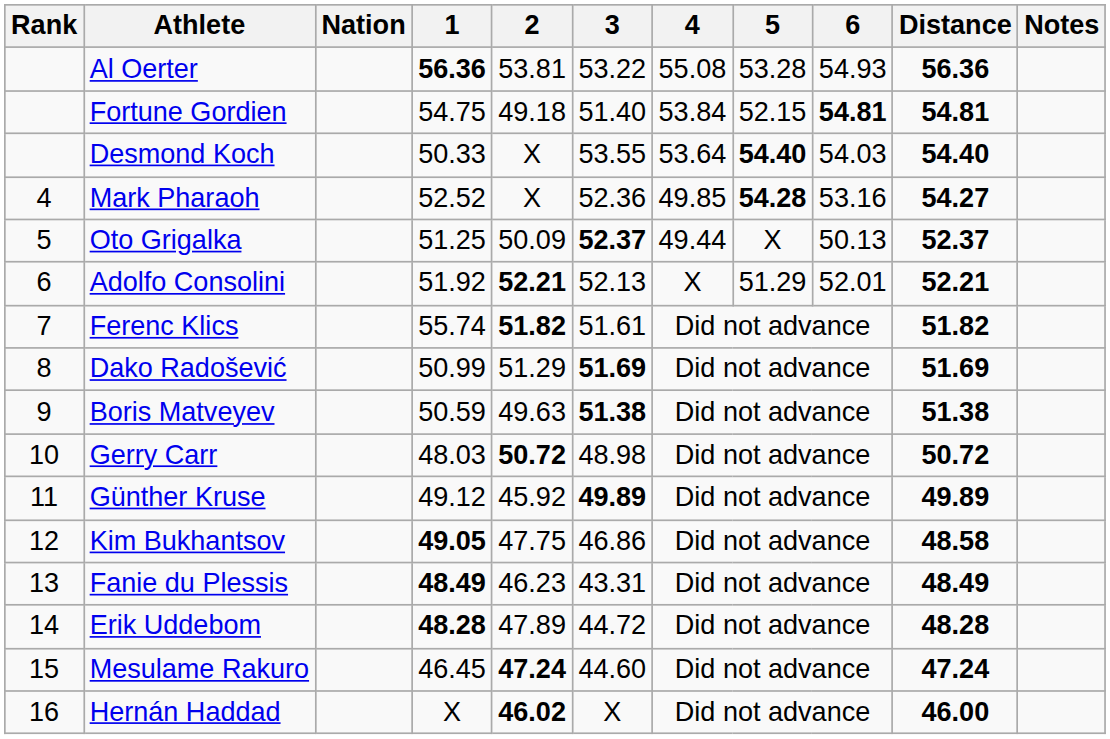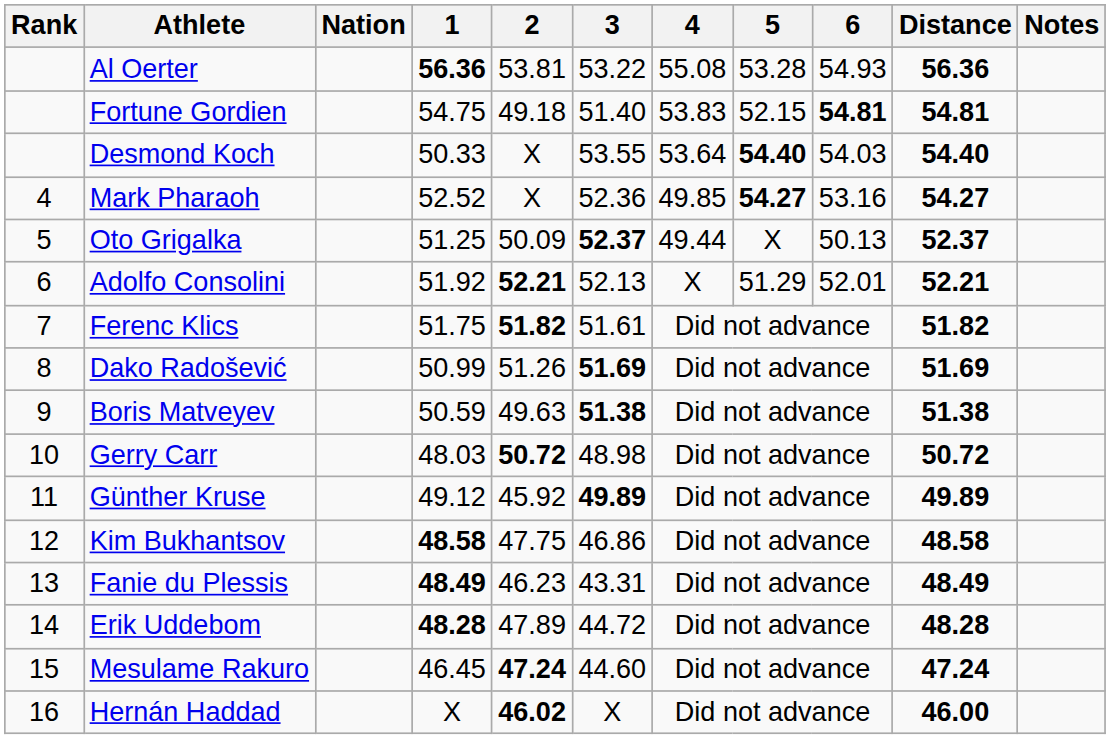 <table class="wikitable sortable" style="text-align:center">
 <tr>
 <th>Rank</th>
 <th>Athlete</th>
 <th>Nation</th>
 <th>1</th>
 <th>2</th>
 <th>3</th>
 <th>4</th>
 <th>5</th>
 <th>6</th>
 <th>Distance</th>
 <th>Notes</th>
 </tr>
 <tr>
 <td></td>
 <td align=left><a href='#'>Al Oerter</a></td>
 <td align=left></td>
 <td><strong>56.36</strong> </td>
 <td>53.81</td>
 <td>53.22</td>
 <td>55.08</td>
 <td>53.28</td>
 <td>54.93</td>
 <td><strong>56.36</strong></td>
 <td></td>
 </tr>
 <tr>
 <td></td>
 <td align=left><a href='#'>Fortune Gordien</a></td>
 <td align=left></td>
 <td>54.75</td>
 <td>49.18</td>
 <td>51.40</td>
-<td>53.84</td>
+<td>53.83</td>
 <td>52.15</td>
 <td><strong>54.81</strong></td>
 <td><strong>54.81</strong></td>
 <td></td>
 </tr>
 <tr>
 <td></td>
 <td align=left><a href='#'>Desmond Koch</a></td>
 <td align=left></td>
 <td>50.33</td>
 <td data-sort-value=1.00>X</td>
 <td>53.55</td>
 <td>53.64</td>
 <td><strong>54.40</strong></td>
 <td>54.03</td>
 <td><strong>54.40</strong></td>
 <td></td>
 </tr>
 <tr>
 <td>4</td>
 <td align=left><a href='#'>Mark Pharaoh</a></td>
 <td align=left></td>
 <td>52.52</td>
 <td data-sort-value=1.00>X</td>
 <td>52.36</td>
 <td>49.85</td>
-<td><strong>54.28</strong></td>
+<td><strong>54.27</strong></td>
 <td>53.16</td>
 <td><strong>54.27</strong></td>
 <td></td>
 </tr>
 <tr>
 <td>5</td>
 <td align=left><a href='#'>Oto Grigalka</a></td>
 <td align=left></td>
 <td>51.25</td>
 <td>50.09</td>
 <td><strong>52.37</strong></td>
 <td>49.44</td>
 <td data-sort-value=1.00>X</td>
 <td>50.13</td>
 <td><strong>52.37</strong></td>
 <td></td>
 </tr>
 <tr>
 <td>6</td>
 <td align=left><a href='#'>Adolfo Consolini</a></td>
 <td align=left></td>
 <td>51.92</td>
 <td><strong>52.21</strong></td>
 <td>52.13</td>
 <td data-sort-value=1.00>X</td>
 <td>51.29</td>
 <td>52.01</td>
 <td><strong>52.21</strong></td>
 <td></td>
 </tr>
 <tr>
 <td>7</td>
 <td align=left><a href='#'>Ferenc Klics</a></td>
 <td align=left></td>
-<td>55.74</td>
+<td>51.75</td>
 <td><strong>51.82</strong></td>
 <td>51.61</td>
 <td colspan=3 data-sort-value=0.00>Did not advance</td>
 <td><strong>51.82</strong></td>
 <td></td>
 </tr>
 <tr>
 <td>8</td>
 <td align=left><a href='#'>Dako Radošević</a></td>
 <td align=left></td>
 <td>50.99</td>
-<td>51.29</td>
+<td>51.26</td>
 <td><strong>51.69</strong></td>
 <td colspan=3 data-sort-value=0.00>Did not advance</td>
 <td><strong>51.69</strong></td>
 <td></td>
 </tr>
 <tr>
 <td>9</td>
 <td align=left><a href='#'>Boris Matveyev</a></td>
 <td align=left></td>
 <td>50.59</td>
 <td>49.63</td>
 <td><strong>51.38</strong></td>
 <td colspan=3 data-sort-value=0.00>Did not advance</td>
 <td><strong>51.38</strong></td>
 <td></td>
 </tr>
 <tr>
 <td>10</td>
 <td align=left><a href='#'>Gerry Carr</a></td>
 <td align=left></td>
 <td>48.03</td>
 <td><strong>50.72</strong></td>
 <td>48.98</td>
 <td colspan=3 data-sort-value=0.00>Did not advance</td>
 <td><strong>50.72</strong></td>
 <td></td>
 </tr>
 <tr>
 <td>11</td>
 <td align=left><a href='#'>Günther Kruse</a></td>
 <td align=left></td>
 <td>49.12</td>
 <td>45.92</td>
 <td><strong>49.89</strong></td>
 <td colspan=3 data-sort-value=0.00>Did not advance</td>
 <td><strong>49.89</strong></td>
 <td></td>
 </tr>
 <tr>
 <td>12</td>
 <td align=left><a href='#'>Kim Bukhantsov</a></td>
 <td align=left></td>
-<td><strong>49.05</strong></td>
+<td><strong>48.58</strong></td>
 <td>47.75</td>
 <td>46.86</td>
 <td colspan=3 data-sort-value=0.00>Did not advance</td>
 <td><strong>48.58</strong></td>
 <td></td>
 </tr>
 <tr>
 <td>13</td>
 <td align=left><a href='#'>Fanie du Plessis</a></td>
 <td align=left></td>
 <td><strong>48.49</strong></td>
 <td>46.23</td>
 <td>43.31</td>
 <td colspan=3 data-sort-value=0.00>Did not advance</td>
 <td><strong>48.49</strong></td>
 <td></td>
 </tr>
 <tr>
 <td>14</td>
 <td align=left><a href='#'>Erik Uddebom</a></td>
 <td align=left></td>
 <td><strong>48.28</strong></td>
 <td>47.89</td>
 <td>44.72</td>
 <td colspan=3 data-sort-value=0.00>Did not advance</td>
 <td><strong>48.28</strong></td>
 <td></td>
 </tr>
 <tr>
 <td>15</td>
 <td align=left><a href='#'>Mesulame Rakuro</a></td>
 <td align=left></td>
 <td>46.45</td>
 <td><strong>47.24</strong></td>
 <td>44.60</td>
 <td colspan=3 data-sort-value=0.00>Did not advance</td>
 <td><strong>47.24</strong></td>
 <td></td>
 </tr>
 <tr>
 <td>16</td>
 <td align=left><a href='#'>Hernán Haddad</a></td>
 <td align=left></td>
 <td data-sort-value=1.00>X</td>
 <td><strong>46.02</strong></td>
 <td data-sort-value=1.00>X</td>
 <td colspan=3 data-sort-value=0.00>Did not advance</td>
 <td><strong>46.00</strong></td>
 <td></td>
 </tr>
 </table>
